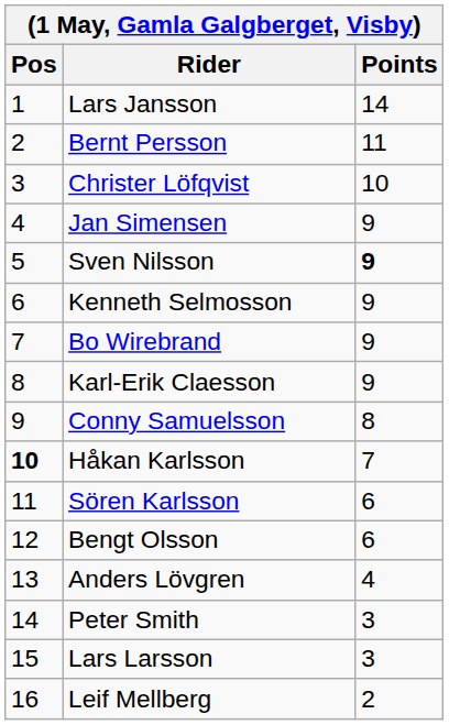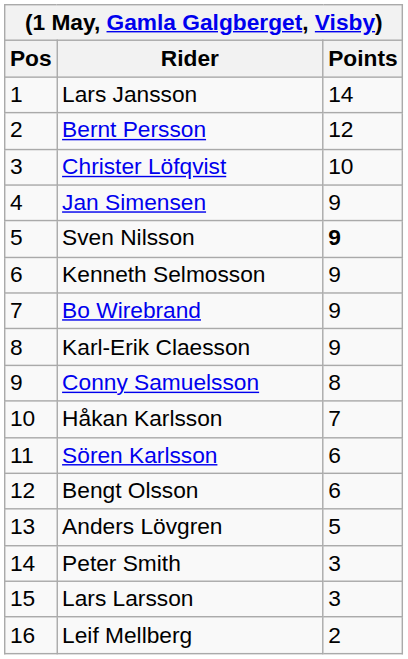 <table class="wikitable">
 <tr>
 <th colspan="6">(1 May, <a href='#'>Gamla Galgberget</a>, <a href='#'>Visby</a>)</th>
 </tr>
 <tr>
 <th width=20>Pos</th>
 <th width=180>Rider</th>
 <th width=40>Points</th>
 </tr>
 <tr>
 <td>1</td>
 <td style="text-align:left;">Lars Jansson</td>
 <td>14</td>
 </tr>
 <tr>
 <td>2</td>
 <td style="text-align:left;"><a href='#'>Bernt Persson</a></td>
-<td>11</td>
+<td>12</td>
 </tr>
 <tr>
 <td>3</td>
 <td style="text-align:left;"><a href='#'>Christer Löfqvist</a></td>
 <td>10</td>
 </tr>
 <tr>
 <td>4</td>
 <td style="text-align:left;"><a href='#'>Jan Simensen</a></td>
 <td>9</td>
 </tr>
 <tr>
 <td>5</td>
 <td style="text-align:left;">Sven Nilsson</td>
 <td><strong>9</strong></td>
 </tr>
 <tr>
 <td>6</td>
 <td style="text-align:left;">Kenneth Selmosson</td>
 <td>9</td>
 </tr>
 <tr>
 <td>7</td>
 <td style="text-align:left;"><a href='#'>Bo Wirebrand</a></td>
 <td>9</td>
 </tr>
 <tr>
 <td>8</td>
 <td style="text-align:left;">Karl-Erik Claesson</td>
 <td>9</td>
 </tr>
 <tr>
 <td>9</td>
 <td style="text-align:left;"><a href='#'>Conny Samuelsson</a></td>
 <td>8</td>
 </tr>
 <tr>
-<td><strong>10</strong></td>
+<td>10</td>
 <td style="text-align:left;">Håkan Karlsson</td>
 <td>7</td>
 </tr>
 <tr>
 <td>11</td>
 <td style="text-align:left;"><a href='#'>Sören Karlsson</a></td>
 <td>6</td>
 </tr>
 <tr>
 <td>12</td>
 <td style="text-align:left;">Bengt Olsson</td>
 <td>6</td>
 </tr>
 <tr>
 <td>13</td>
 <td style="text-align:left;">Anders Lövgren</td>
-<td>4</td>
+<td>5</td>
 </tr>
 <tr>
 <td>14</td>
 <td style="text-align:left;">Peter Smith</td>
 <td>3</td>
 </tr>
 <tr>
 <td>15</td>
 <td style="text-align:left;">Lars Larsson</td>
 <td>3</td>
 </tr>
 <tr>
 <td>16</td>
 <td style="text-align:left;">Leif Mellberg</td>
 <td>2</td>
 </tr>
 </table>
